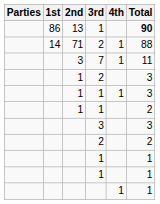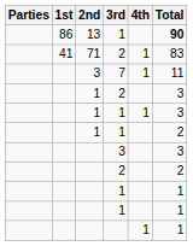 <table class="wikitable" style="text-align:right;">
 <tr>
 <th style="text-align:left;">Parties</th>
 <th>1st</th>
 <th>2nd</th>
 <th>3rd</th>
 <th>4th</th>
 <th>Total</th>
 </tr>
 <tr>
 <td style="text-align:left;"></td>
 <td>86</td>
 <td>13</td>
 <td>1</td>
 <td></td>
 <td><strong>90</strong></td>
 </tr>
 <tr>
 <td style="text-align:left;"></td>
-<td>14</td>
+<td>41</td>
 <td>71</td>
 <td>2</td>
 <td>1</td>
-<td>88</td>
+<td>83</td>
 </tr>
 <tr>
 <td style="text-align:left;"></td>
 <td></td>
 <td>3</td>
 <td>7</td>
 <td>1</td>
 <td>11</td>
 </tr>
 <tr>
 <td style="text-align:left;"></td>
 <td></td>
 <td>1</td>
 <td>2</td>
 <td></td>
 <td>3</td>
 </tr>
 <tr>
 <td style="text-align:left;"></td>
 <td></td>
 <td>1</td>
 <td>1</td>
 <td>1</td>
 <td>3</td>
 </tr>
 <tr>
 <td style="text-align:left;"></td>
 <td></td>
 <td>1</td>
 <td>1</td>
 <td></td>
 <td>2</td>
 </tr>
 <tr>
 <td style="text-align:left;"></td>
 <td></td>
 <td></td>
 <td>3</td>
 <td></td>
 <td>3</td>
 </tr>
 <tr>
 <td style="text-align:left;"></td>
 <td></td>
 <td></td>
 <td>2</td>
 <td></td>
 <td>2</td>
 </tr>
 <tr>
 <td style="text-align:left;"></td>
 <td></td>
 <td></td>
 <td>1</td>
 <td></td>
 <td>1</td>
 </tr>
 <tr>
 <td style="text-align:left;"></td>
 <td></td>
 <td></td>
 <td>1</td>
 <td></td>
 <td>1</td>
 </tr>
 <tr>
 <td style="text-align:left;"></td>
 <td></td>
 <td></td>
 <td></td>
 <td>1</td>
 <td>1</td>
 </tr>
 </table>
